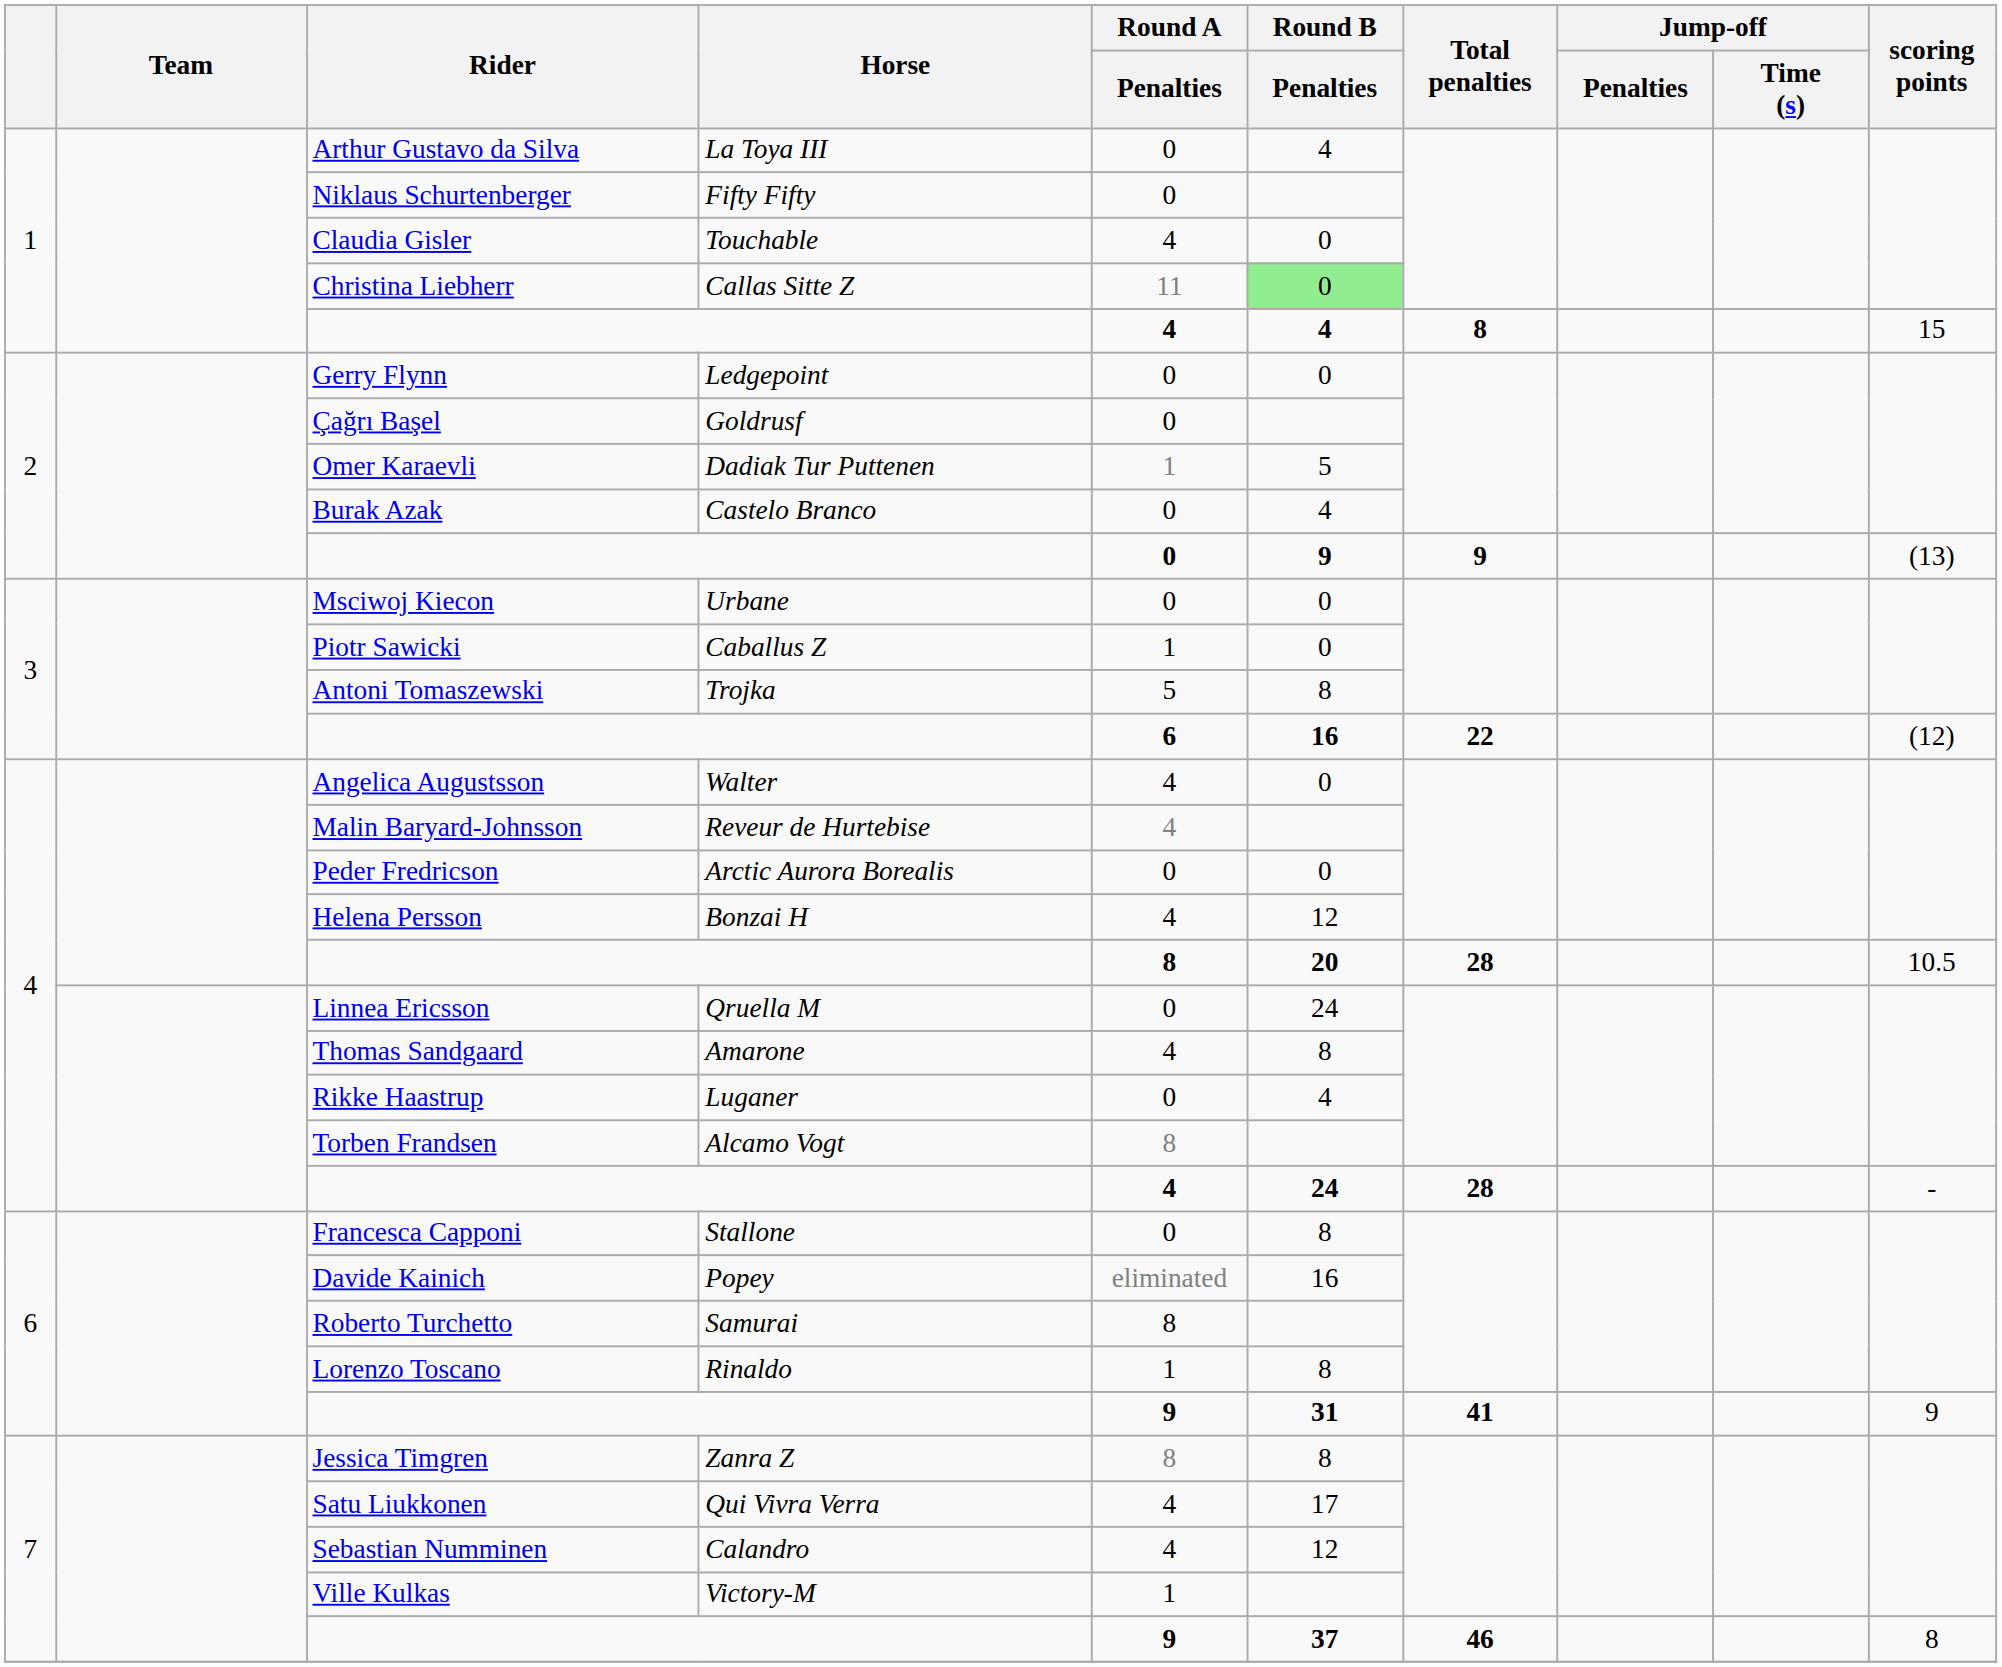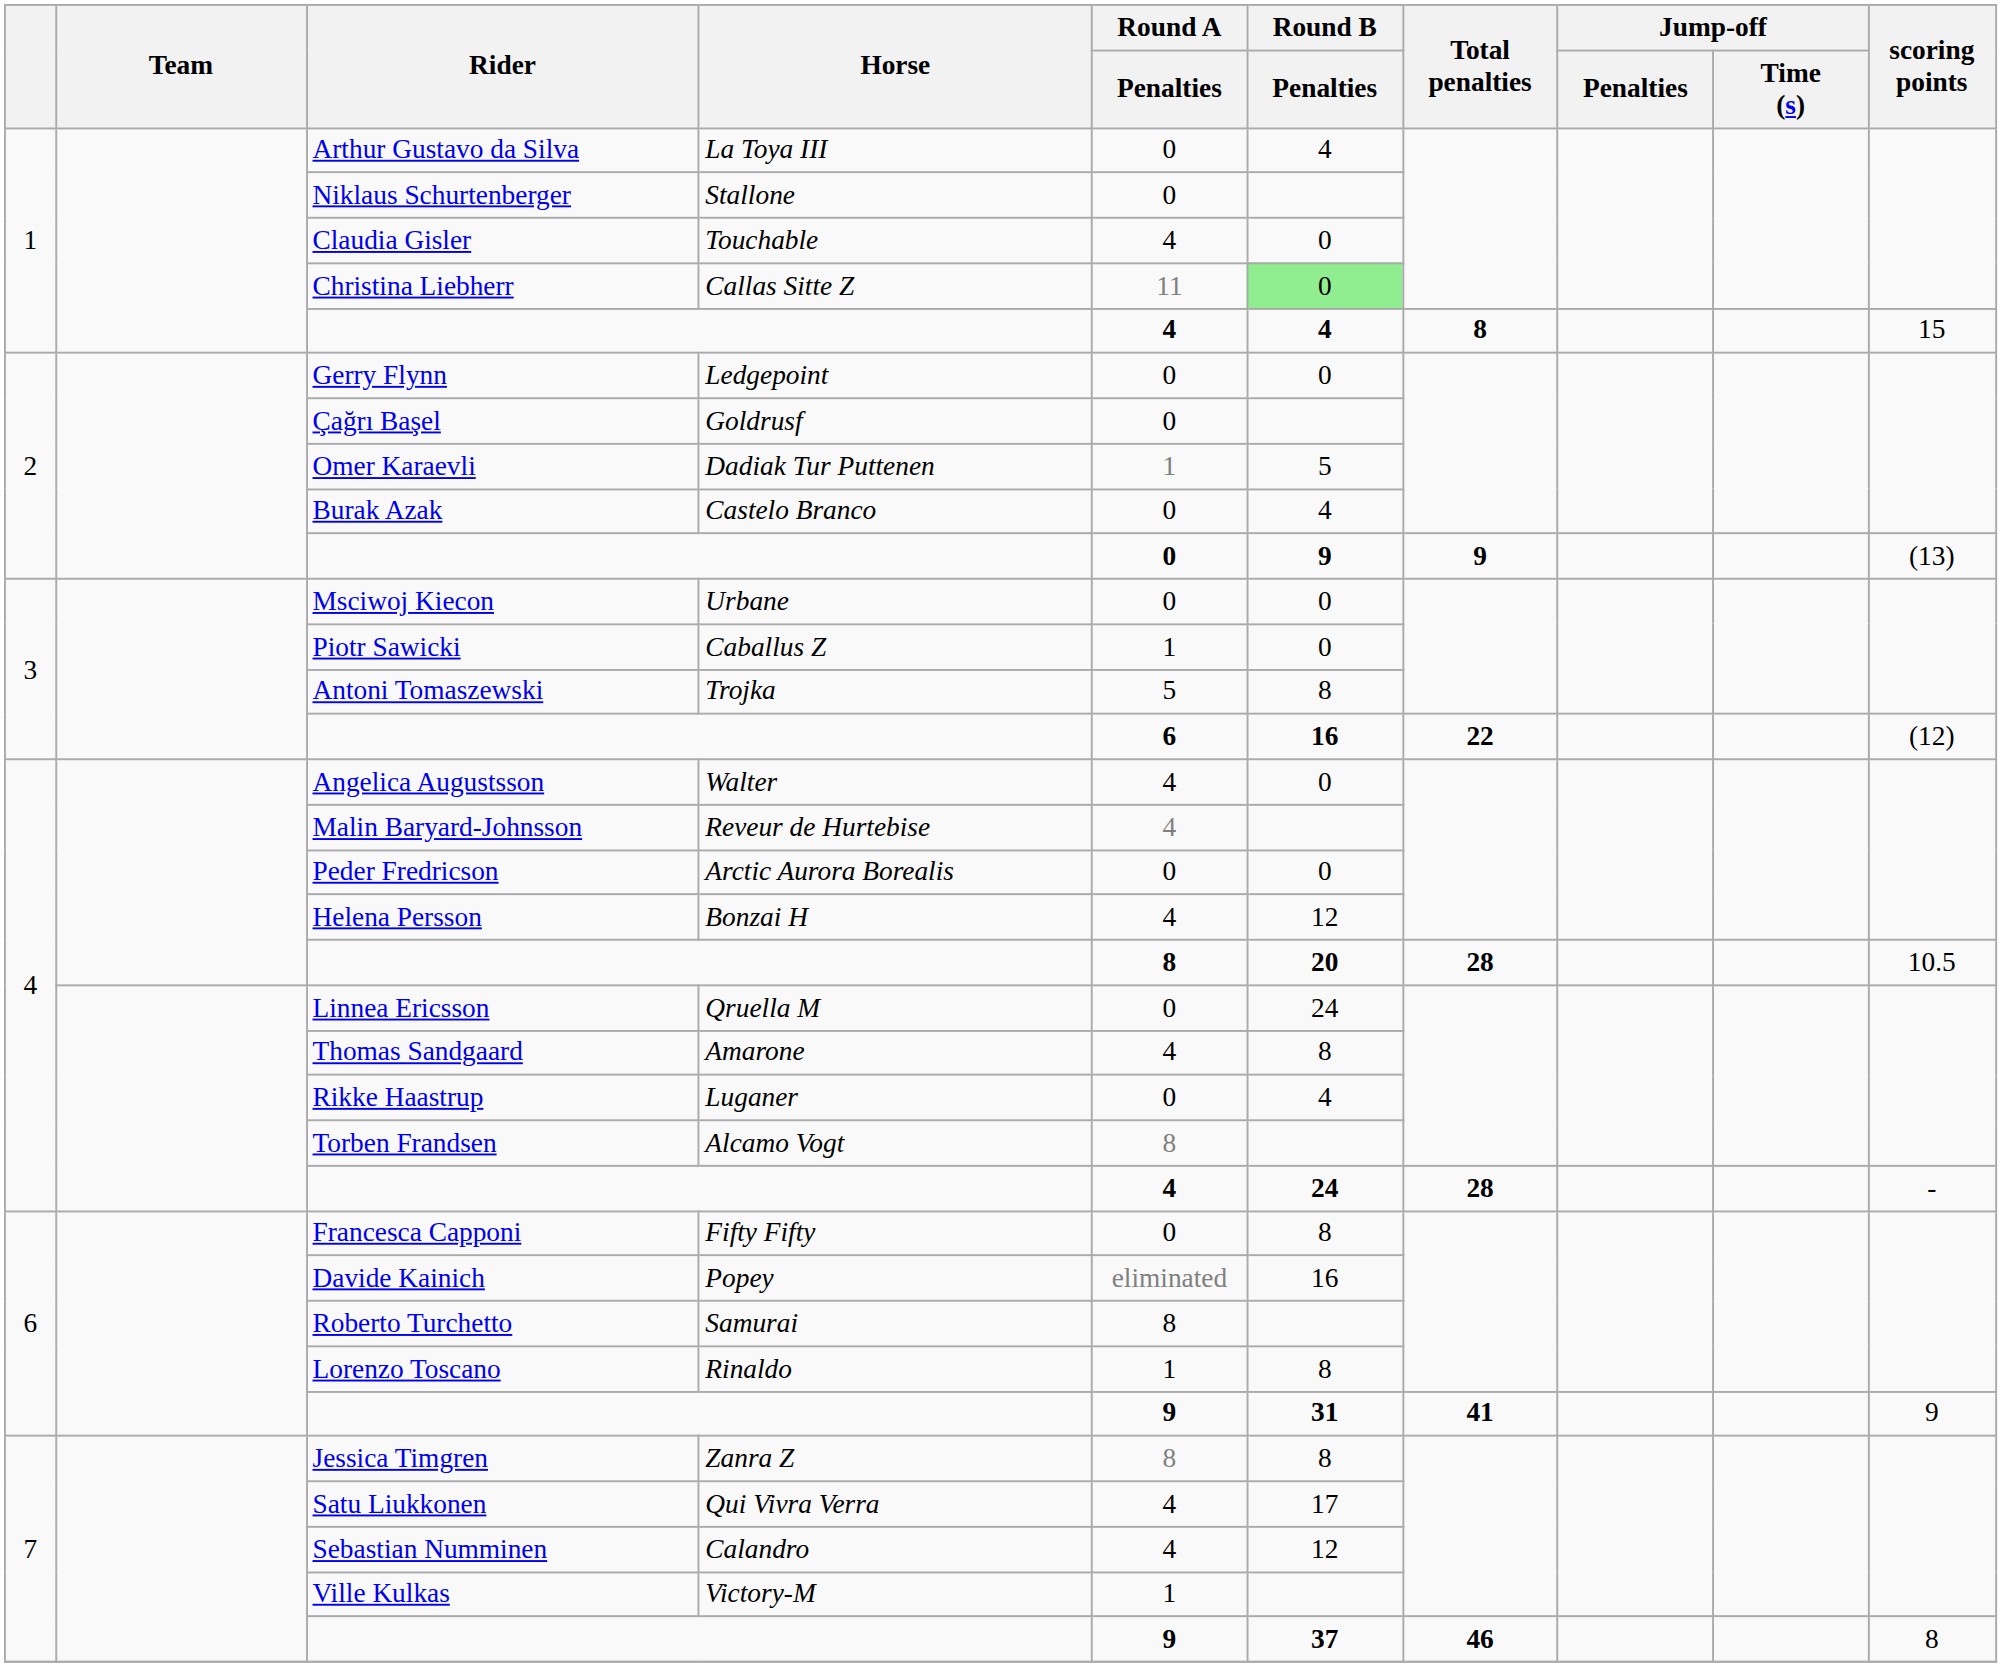 <table class="wikitable" style="font-size: 90%">
 <tr>
 <th rowspan=2 width=20></th>
 <th rowspan=2 width=125>Team</th>
 <th rowspan=2 width=200>Rider</th>
 <th rowspan=2 width=200>Horse</th>
 <th>Round A</th>
 <th>Round B</th>
 <th rowspan=2 width=75>Total penalties</th>
 <th colspan=2>Jump-off</th>
 <th rowspan=2 width=60>scoring<br>points</th>
 </tr>
 <tr>
 <th width=75>Penalties</th>
 <th width=75>Penalties</th>
 <th width=75>Penalties</th>
 <th width=75>Time<br>(<a href='#'>s</a>)</th>
 </tr>
 <tr>
 <td rowspan=5 align=center>1</td>
 <td rowspan=5></td>
 <td><a href='#'>Arthur Gustavo da Silva</a></td>
 <td><em>La Toya III</em></td>
 <td align=center>0</td>
 <td align=center>4</td>
 <td rowspan=4></td>
 <td rowspan=4></td>
 <td rowspan=4></td>
 <td rowspan=4></td>
 </tr>
 <tr>
 <td><a href='#'>Niklaus Schurtenberger</a></td>
-<td><em>Fifty Fifty</em></td>
+<td><em>Stallone</em></td>
 <td align=center>0</td>
 <td align=center></td>
 </tr>
 <tr>
 <td><a href='#'>Claudia Gisler</a></td>
 <td><em>Touchable</em></td>
 <td align=center>4</td>
 <td align=center>0</td>
 </tr>
 <tr>
 <td><a href='#'>Christina Liebherr</a></td>
 <td><em>Callas Sitte Z</em></td>
 <td align=center style=color:gray>11</td>
 <td align=center style="background: lightgreen;">0</td>
 </tr>
 <tr>
 <td colspan=2></td>
 <td align=center><strong>4</strong></td>
 <td align=center><strong>4</strong></td>
 <td align=center><strong>8</strong></td>
 <td></td>
 <td></td>
 <td align=center>15</td>
 </tr>
 <tr>
 <td rowspan=5 align=center>2</td>
 <td rowspan=5></td>
 <td><a href='#'>Gerry Flynn</a></td>
 <td><em>Ledgepoint</em></td>
 <td align=center>0</td>
 <td align=center>0</td>
 <td rowspan=4></td>
 <td rowspan=4></td>
 <td rowspan=4></td>
 </tr>
 <tr>
 <td><a href='#'>Çağrı Başel</a></td>
 <td><em>Goldrusf</em></td>
 <td align=center>0</td>
 <td align=center></td>
 </tr>
 <tr>
 <td><a href='#'>Omer Karaevli</a></td>
 <td><em>Dadiak Tur Puttenen</em></td>
 <td align=center style=color:gray>1</td>
 <td align=center>5</td>
 </tr>
 <tr>
 <td><a href='#'>Burak Azak</a></td>
 <td><em>Castelo Branco</em></td>
 <td align=center>0</td>
 <td align=center>4</td>
 </tr>
 <tr>
 <td colspan=2></td>
 <td align=center><strong>0</strong></td>
 <td align=center><strong>9</strong></td>
 <td align=center><strong>9</strong></td>
 <td></td>
 <td></td>
 <td align=center>(13)</td>
 </tr>
 <tr>
 <td rowspan=4 align=center>3</td>
 <td rowspan=4></td>
 <td><a href='#'>Msciwoj Kiecon</a></td>
 <td><em>Urbane</em></td>
 <td align=center>0</td>
 <td align=center>0</td>
 <td rowspan=3></td>
 <td rowspan=3></td>
 <td rowspan=3></td>
 <td rowspan=3></td>
 </tr>
 <tr>
 <td><a href='#'>Piotr Sawicki</a></td>
 <td><em>Caballus Z</em></td>
 <td align=center>1</td>
 <td align=center>0</td>
 </tr>
 <tr>
 <td><a href='#'>Antoni Tomaszewski</a></td>
 <td><em>Trojka</em></td>
 <td align=center>5</td>
 <td align=center>8</td>
 </tr>
 <tr>
 <td colspan=2></td>
 <td align=center><strong>6</strong></td>
 <td align=center><strong>16</strong></td>
 <td align=center><strong>22</strong></td>
 <td></td>
 <td></td>
 <td align=center>(12)</td>
 </tr>
 <tr>
 <td rowspan=10 align=center>4</td>
 <td rowspan=5></td>
 <td><a href='#'>Angelica Augustsson</a></td>
 <td><em>Walter</em></td>
 <td align=center>4</td>
 <td align=center>0</td>
 <td rowspan=4></td>
 <td rowspan=4></td>
 <td rowspan=4></td>
 <td rowspan=4></td>
 </tr>
 <tr>
 <td><a href='#'>Malin Baryard-Johnsson</a></td>
 <td><em>Reveur de Hurtebise</em></td>
 <td align=center style=color:gray>4</td>
 <td align=center></td>
 </tr>
 <tr>
 <td><a href='#'>Peder Fredricson</a></td>
 <td><em>Arctic Aurora Borealis</em></td>
 <td align=center>0</td>
 <td align=center>0</td>
 </tr>
 <tr>
 <td><a href='#'>Helena Persson</a></td>
 <td><em>Bonzai H</em></td>
 <td align=center>4</td>
 <td align=center>12</td>
 </tr>
 <tr>
 <td colspan=2></td>
 <td align=center><strong>8</strong></td>
 <td align=center><strong>20</strong></td>
 <td align=center><strong>28</strong></td>
 <td></td>
 <td></td>
 <td align=center>10.5</td>
 </tr>
 <tr>
 <td rowspan=5></td>
 <td><a href='#'>Linnea Ericsson</a></td>
 <td><em>Qruella M</em></td>
 <td align=center>0</td>
 <td align=center>24</td>
 <td rowspan=4></td>
 <td rowspan=4></td>
 <td rowspan=4></td>
 <td rowspan=4></td>
 </tr>
 <tr>
 <td><a href='#'>Thomas Sandgaard</a></td>
 <td><em>Amarone</em></td>
 <td align=center>4</td>
 <td align=center>8</td>
 </tr>
 <tr>
 <td><a href='#'>Rikke Haastrup</a></td>
 <td><em>Luganer</em></td>
 <td align=center>0</td>
 <td align=center>4</td>
 </tr>
 <tr>
 <td><a href='#'>Torben Frandsen</a></td>
 <td><em>Alcamo Vogt</em></td>
 <td align=center style=color:gray>8</td>
 <td align=center></td>
 </tr>
 <tr>
 <td colspan=2></td>
 <td align=center><strong>4</strong></td>
 <td align=center><strong>24</strong></td>
 <td align=center><strong>28</strong></td>
 <td></td>
 <td></td>
 <td align=center>-</td>
 </tr>
 <tr>
 <td rowspan=5 align=center>6</td>
 <td rowspan=5></td>
 <td><a href='#'>Francesca Capponi</a></td>
-<td><em>Stallone</em></td>
+<td><em>Fifty Fifty</em></td>
 <td align=center>0</td>
 <td align=center>8</td>
 <td rowspan=4></td>
 <td rowspan=4></td>
 <td rowspan=4></td>
 <td rowspan=4></td>
 </tr>
 <tr>
 <td><a href='#'>Davide Kainich</a></td>
 <td><em>Popey</em></td>
 <td align=center style=color:gray>eliminated</td>
 <td align=center>16</td>
 </tr>
 <tr>
 <td><a href='#'>Roberto Turchetto</a></td>
 <td><em>Samurai</em></td>
 <td align=center>8</td>
 <td align=center></td>
 </tr>
 <tr>
 <td><a href='#'>Lorenzo Toscano</a></td>
 <td><em>Rinaldo</em></td>
 <td align=center>1</td>
 <td align=center>8</td>
 </tr>
 <tr>
 <td colspan=2></td>
 <td align=center><strong>9</strong></td>
 <td align=center><strong>31</strong></td>
 <td align=center><strong>41</strong></td>
 <td></td>
 <td></td>
 <td align=center>9</td>
 </tr>
 <tr>
 <td rowspan=5 align=center>7</td>
 <td rowspan=5></td>
 <td><a href='#'>Jessica Timgren</a></td>
 <td><em>Zanra Z</em></td>
 <td align=center style=color:gray>8</td>
 <td align=center>8</td>
 <td rowspan=4></td>
 <td rowspan=4></td>
 <td rowspan=4></td>
 <td rowspan=4></td>
 </tr>
 <tr>
 <td><a href='#'>Satu Liukkonen</a></td>
 <td><em>Qui Vivra Verra</em></td>
 <td align=center>4</td>
 <td align=center>17</td>
 </tr>
 <tr>
 <td><a href='#'>Sebastian Numminen</a></td>
 <td><em>Calandro</em></td>
 <td align=center>4</td>
 <td align=center>12</td>
 </tr>
 <tr>
 <td><a href='#'>Ville Kulkas</a></td>
 <td><em>Victory-M</em></td>
 <td align=center>1</td>
 <td align=center></td>
 </tr>
 <tr>
 <td colspan=2></td>
 <td align=center><strong>9</strong></td>
 <td align=center><strong>37</strong></td>
 <td align=center><strong>46</strong></td>
 <td></td>
 <td></td>
 <td align=center>8</td>
 </tr>
 <tr>
 </tr>
 </table>
